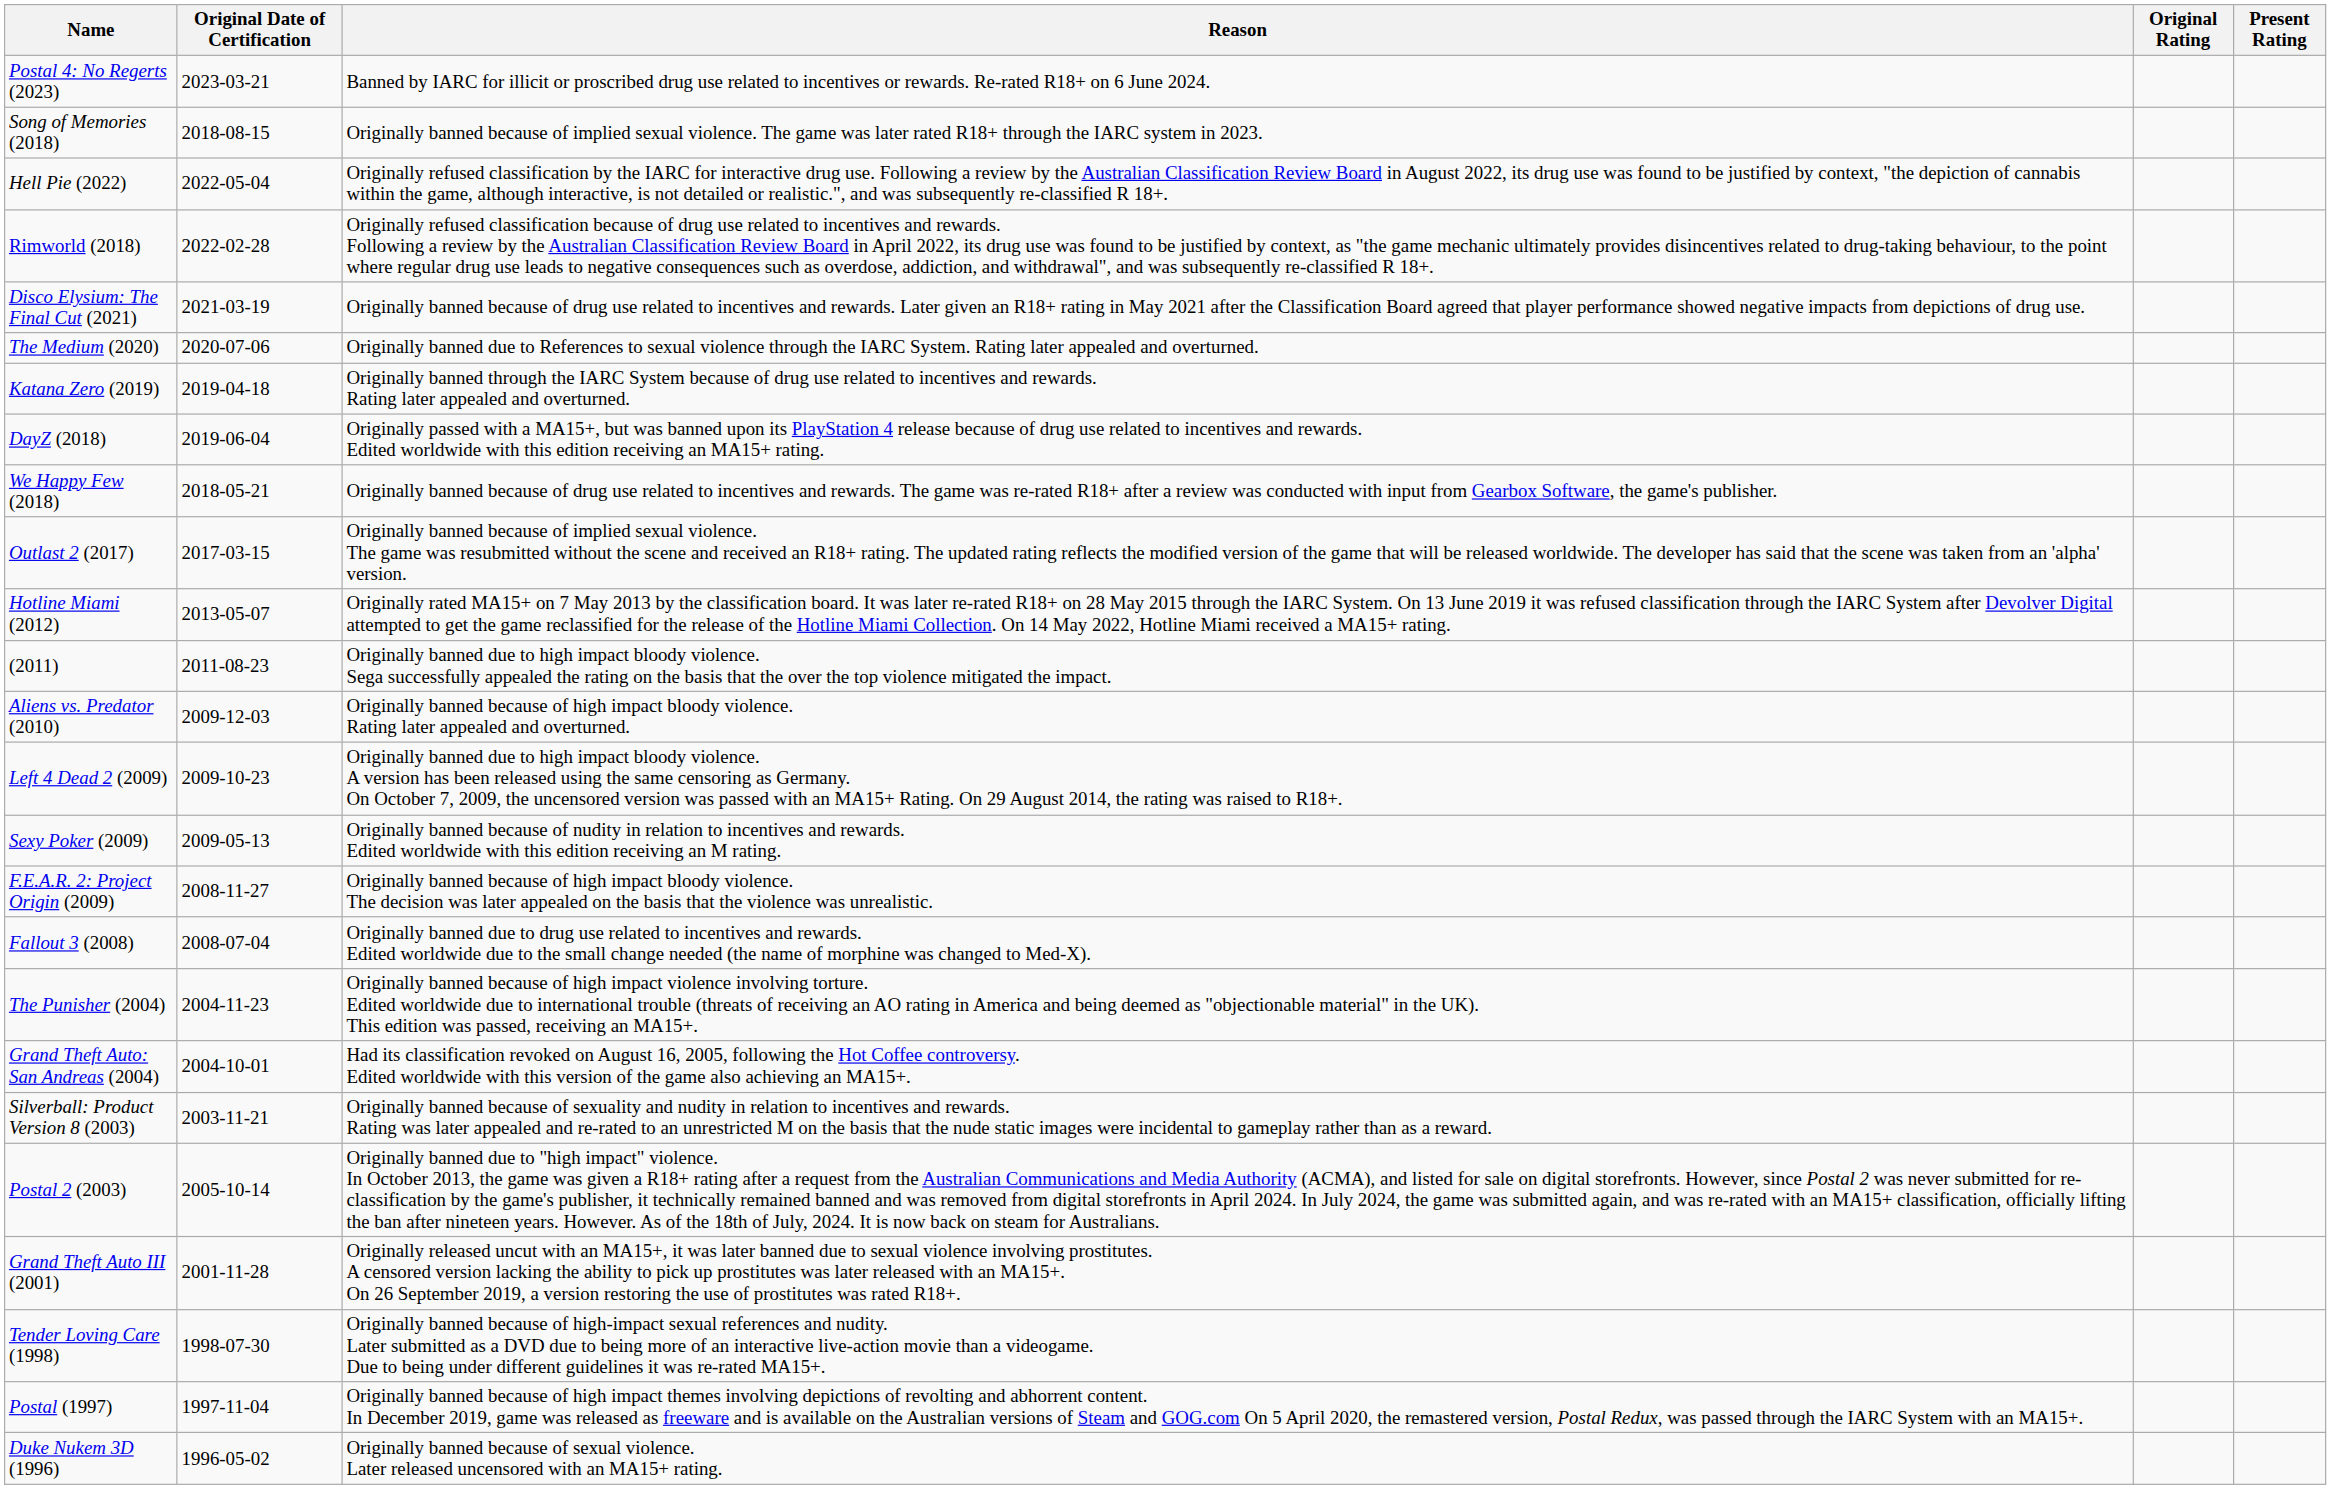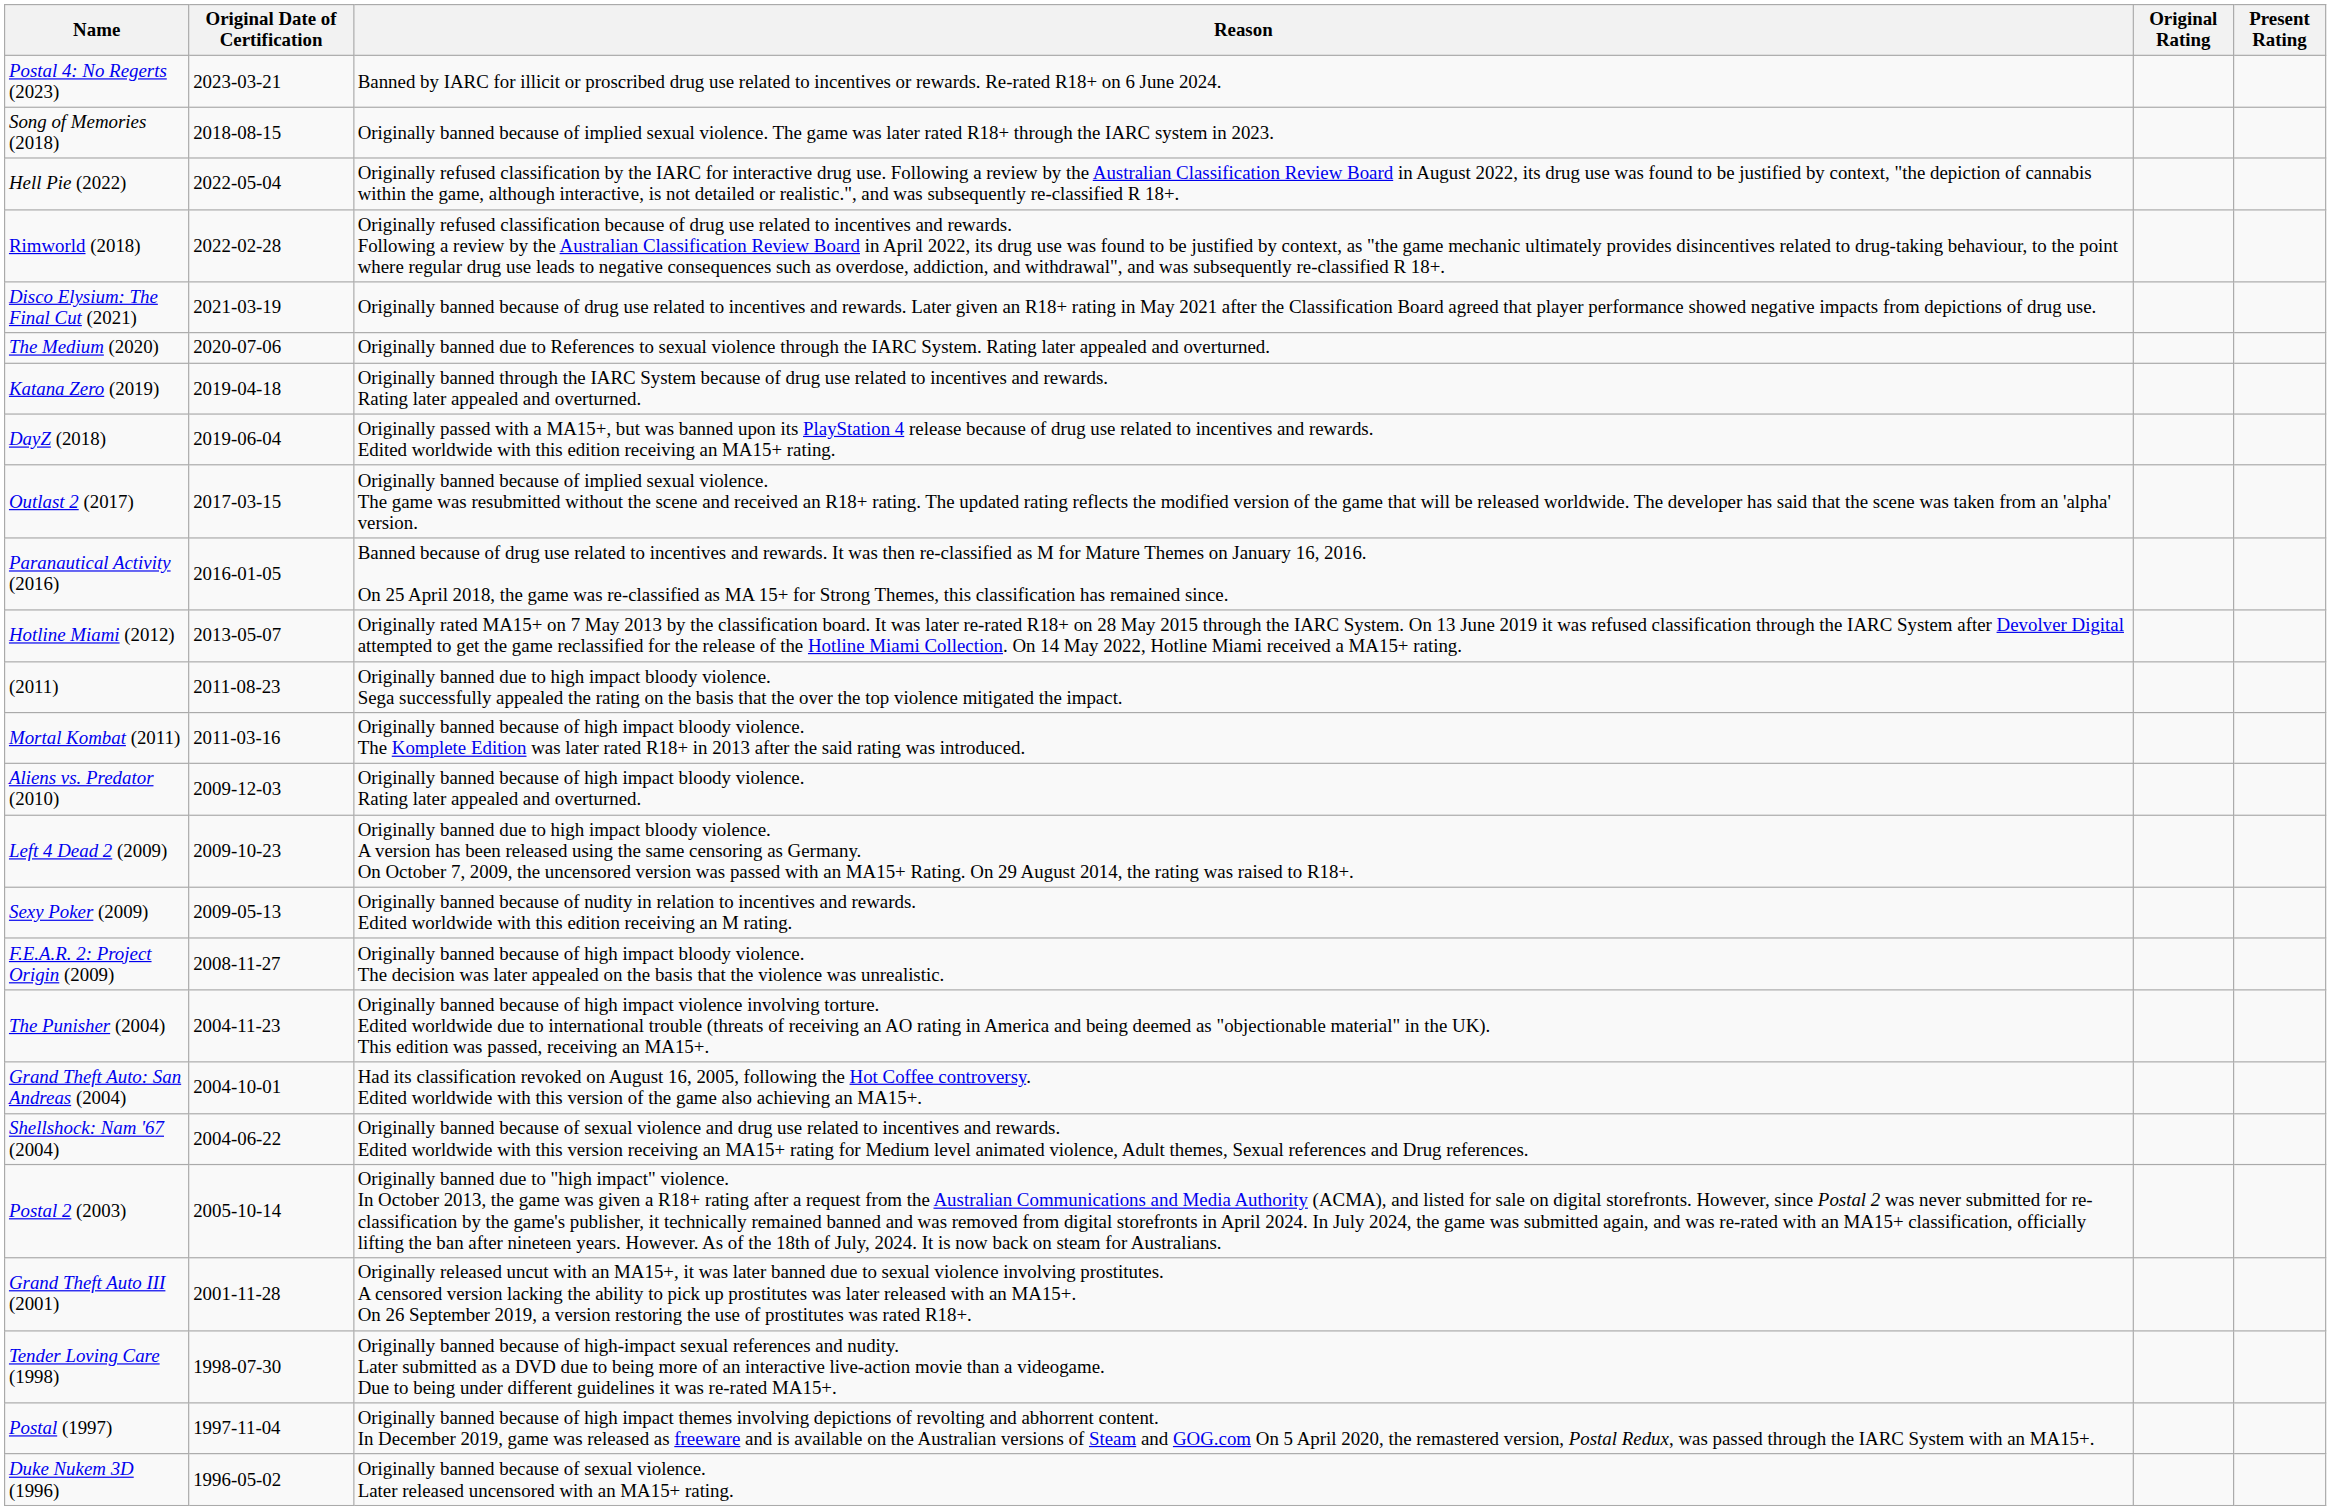 <table class="wikitable sortable">
 <tr>
 <th>Name</th>
 <th>Original Date of Certification</th>
 <th class="unsortable">Reason</th>
 <th>Original Rating</th>
 <th>Present Rating</th>
 </tr>
 <tr>
 <td><em><a href='#'>Postal 4: No Regerts</a></em> (2023)</td>
 <td>2023-03-21</td>
 <td>Banned by IARC for illicit or proscribed drug use related to incentives or rewards. Re-rated R18+ on 6 June 2024.</td>
 <td></td>
 <td></td>
 </tr>
 <tr>
 <td><em>Song of Memories</em> (2018)</td>
 <td>2018-08-15</td>
 <td>Originally banned because of implied sexual violence. The game was later rated R18+ through the IARC system in 2023.</td>
 <td></td>
 <td></td>
 </tr>
 <tr>
 <td><em>Hell Pie</em> (2022)</td>
 <td>2022-05-04</td>
 <td>Originally refused classification by the IARC for interactive drug use. Following a review by the <a href='#'>Australian Classification Review Board</a> in August 2022, its drug use was found to be justified by context, "the depiction of cannabis within the game, although interactive, is not detailed or realistic.", and was subsequently re-classified R 18+.</td>
 <td></td>
 <td></td>
 </tr>
 <tr>
 <td><em><a href='#'></em>Rimworld<em></a></em> (2018)</td>
 <td>2022-02-28</td>
 <td>Originally refused classification because of drug use related to incentives and rewards.<br>Following a review by the <a href='#'>Australian Classification Review Board</a> in April 2022, its drug use was found to be justified by context, as "the game mechanic ultimately provides disincentives related to drug-taking behaviour, to the point where regular drug use leads to negative consequences such as overdose, addiction, and withdrawal", and was subsequently re-classified R 18+.</td>
 <td></td>
 <td></td>
 </tr>
 <tr>
 <td><em><a href='#'>Disco Elysium: The Final Cut</a></em> (2021)</td>
 <td>2021-03-19</td>
 <td>Originally banned because of drug use related to incentives and rewards. Later given an R18+ rating in May 2021 after the Classification Board agreed that player performance showed negative impacts from depictions of drug use.</td>
 <td></td>
 <td></td>
 </tr>
 <tr>
 <td><em><a href='#'>The Medium</a></em> (2020)</td>
 <td>2020-07-06</td>
 <td>Originally banned due to References to sexual violence through the IARC System. Rating later appealed and overturned.</td>
 <td></td>
 <td></td>
 </tr>
 <tr>
 <td><em><a href='#'>Katana Zero</a></em> (2019)</td>
 <td>2019-04-18</td>
 <td>Originally banned through the IARC System because of drug use related to incentives and rewards.<br>Rating later appealed and overturned.</td>
 <td></td>
 <td></td>
 </tr>
 <tr>
 <td><em><a href='#'>DayZ</a></em> (2018)</td>
 <td>2019-06-04</td>
 <td>Originally passed with a MA15+, but was banned upon its <a href='#'>PlayStation 4</a> release because of drug use related to incentives and rewards.<br> Edited worldwide with this edition receiving an MA15+ rating.</td>
 <td></td>
 <td></td>
 </tr>
 <tr>
-<td><em><a href='#'>We Happy Few</a></em> (2018)</td>
-<td>2018-05-21</td>
-<td>Originally banned because of drug use related to incentives and rewards. The game was re-rated R18+ after a review was conducted with input from <a href='#'>Gearbox Software</a>, the game's publisher.</td>
+<td><em><a href='#'>Outlast 2</a></em> (2017)</td>
+<td>2017-03-15</td>
+<td>Originally banned because of implied sexual violence.<br>The game was resubmitted without the scene and received an R18+ rating. The updated rating reflects the modified version of the game that will be released worldwide. The developer has said that the scene was taken from an 'alpha' version.</td>
 <td></td>
 <td></td>
 </tr>
 <tr>
-<td><em><a href='#'>Outlast 2</a></em> (2017)</td>
-<td>2017-03-15</td>
-<td>Originally banned because of implied sexual violence.<br>The game was resubmitted without the scene and received an R18+ rating. The updated rating reflects the modified version of the game that will be released worldwide. The developer has said that the scene was taken from an 'alpha' version.</td>
+<td><em><a href='#'>Paranautical Activity</a></em> (2016)</td>
+<td>2016-01-05</td>
+<td>Banned because of drug use related to incentives and rewards. It was then re-classified as M for Mature Themes on January 16, 2016.<br><br>On 25 April 2018, the game was re-classified as MA 15+ for Strong Themes, this classification has remained since.</td>
 <td></td>
 <td></td>
 </tr>
 <tr>
 <td><em><a href='#'>Hotline Miami</a></em> (2012)</td>
 <td>2013-05-07</td>
 <td>Originally rated MA15+ on 7 May 2013 by the classification board. It was later re-rated R18+ on 28 May 2015 through the IARC System. On 13 June 2019 it was refused classification through the IARC System after <a href='#'>Devolver Digital</a> attempted to get the game reclassified for the release of the <a href='#'>Hotline Miami Collection</a>. On 14 May 2022, Hotline Miami received a MA15+ rating.</td>
 <td></td>
 <td></td>
 </tr>
 <tr>
 <td><em></em> (2011)</td>
 <td>2011-08-23</td>
 <td>Originally banned due to high impact bloody violence.<br>Sega successfully appealed the rating on the basis that the over the top violence mitigated the impact.</td>
+<td></td>
+<td></td>
+</tr>
+<tr>
+<td><em><a href='#'>Mortal Kombat</a></em> (2011)</td>
+<td>2011-03-16</td>
+<td>Originally banned because of high impact bloody violence.<br>The <a href='#'>Komplete Edition</a> was later rated R18+ in 2013 after the said rating was introduced.</td>
 <td></td>
 <td></td>
 </tr>
 <tr>
 <td><em><a href='#'>Aliens vs. Predator</a></em> (2010)</td>
 <td>2009-12-03</td>
 <td>Originally banned because of high impact bloody violence.<br>Rating later appealed and overturned.</td>
 <td></td>
 <td></td>
 </tr>
 <tr>
 <td><em><a href='#'>Left 4 Dead 2</a></em> (2009)</td>
 <td>2009-10-23</td>
 <td>Originally banned due to high impact bloody violence.<br>A version has been released using the same censoring as Germany.<br> On October 7, 2009, the uncensored version was passed with an MA15+ Rating. On 29 August 2014, the rating was raised to R18+.</td>
 <td></td>
 <td></td>
 </tr>
 <tr>
 <td><em><a href='#'>Sexy Poker</a></em> (2009)</td>
 <td>2009-05-13</td>
 <td>Originally banned because of nudity in relation to incentives and rewards.<br>Edited worldwide with this edition receiving an M rating.</td>
 <td></td>
 <td></td>
 </tr>
 <tr>
 <td><em><a href='#'>F.E.A.R. 2: Project Origin</a></em> (2009)</td>
 <td>2008-11-27</td>
 <td>Originally banned because of high impact bloody violence.<br>The decision was later appealed on the basis that the violence was unrealistic.</td>
 <td></td>
 <td></td>
 </tr>
 <tr>
-<td><em><a href='#'>Fallout 3</a></em> (2008)</td>
-<td>2008-07-04</td>
-<td>Originally banned due to drug use related to incentives and rewards.<br>Edited worldwide due to the small change needed (the name of morphine was changed to Med-X).</td>
-<td></td>
-<td></td>
-</tr>
-<tr>
 <td><em><a href='#'>The Punisher</a></em> (2004)</td>
 <td>2004-11-23</td>
 <td>Originally banned because of high impact violence involving torture.<br>Edited worldwide due to international trouble (threats of receiving an AO rating in America and being deemed as "objectionable material" in the UK).<br>This edition was passed, receiving an MA15+.</td>
 <td></td>
 <td></td>
 </tr>
 <tr>
 <td><em><a href='#'>Grand Theft Auto: San Andreas</a></em> (2004)</td>
 <td>2004-10-01</td>
 <td>Had its classification revoked on August 16, 2005, following the <a href='#'>Hot Coffee controversy</a>.<br>Edited worldwide with this version of the game also achieving an MA15+.</td>
 <td></td>
 <td></td>
 </tr>
 <tr>
-<td><em>Silverball: Product Version 8</em> (2003)</td>
-<td>2003-11-21</td>
-<td>Originally banned because of sexuality and nudity in relation to incentives and rewards.<br> Rating was later appealed and re-rated to an unrestricted M on the basis that the nude static images were incidental to gameplay rather than as a reward.</td>
+<td><em><a href='#'>Shellshock: Nam '67</a></em> (2004)</td>
+<td>2004-06-22</td>
+<td>Originally banned because of sexual violence and drug use related to incentives and rewards.<br>Edited worldwide with this version receiving an MA15+ rating for Medium level animated violence, Adult themes, Sexual references and Drug references.</td>
 <td></td>
 <td></td>
 </tr>
 <tr>
 <td><em><a href='#'>Postal 2</a></em> (2003)</td>
 <td>2005-10-14</td>
 <td>Originally banned due to "high impact" violence.<br> In October 2013, the game was given a R18+ rating after a request from the <a href='#'>Australian Communications and Media Authority</a> (ACMA), and listed for sale on digital storefronts. However, since <em>Postal 2</em> was never submitted for re-classification by the game's publisher, it technically remained banned and was removed from digital storefronts in April 2024. In July 2024, the game was submitted again, and was re-rated with an MA15+ classification, officially lifting the ban after nineteen years. However. As of the 18th of July, 2024. It is now back on steam for Australians.</td>
 <td></td>
 <td></td>
 </tr>
 <tr>
 <td><em><a href='#'>Grand Theft Auto III</a></em> (2001)</td>
 <td>2001-11-28</td>
 <td>Originally released uncut with an MA15+, it was later banned due to sexual violence involving prostitutes.<br> A censored version lacking the ability to pick up prostitutes was later released with an MA15+.<br> On 26 September 2019, a version restoring the use of prostitutes was rated R18+.</td>
 <td></td>
 <td></td>
 </tr>
 <tr>
 <td><em><a href='#'>Tender Loving Care</a></em> (1998)</td>
 <td>1998-07-30</td>
 <td>Originally banned because of high-impact sexual references and nudity.<br>Later submitted as a DVD due to being more of an interactive live-action movie than a videogame.<br>Due to being under different guidelines it was re-rated MA15+.</td>
 <td></td>
 <td></td>
 </tr>
 <tr>
 <td><em><a href='#'>Postal</a></em> (1997)</td>
 <td>1997-11-04</td>
 <td>Originally banned because of high impact themes involving depictions of revolting and abhorrent content.<br>In December 2019, game was released as <a href='#'>freeware</a> and is available on the Australian versions of <a href='#'>Steam</a> and <a href='#'>GOG.com</a> On 5 April 2020, the remastered version, <em>Postal Redux</em>, was passed through the IARC System with an MA15+.</td>
 <td></td>
 <td></td>
 </tr>
 <tr>
 <td><em><a href='#'>Duke Nukem 3D</a></em> (1996)</td>
 <td>1996-05-02</td>
 <td>Originally banned because of sexual violence.<br>Later released uncensored with an MA15+ rating.</td>
 <td></td>
 <td></td>
 </tr>
 </table>
